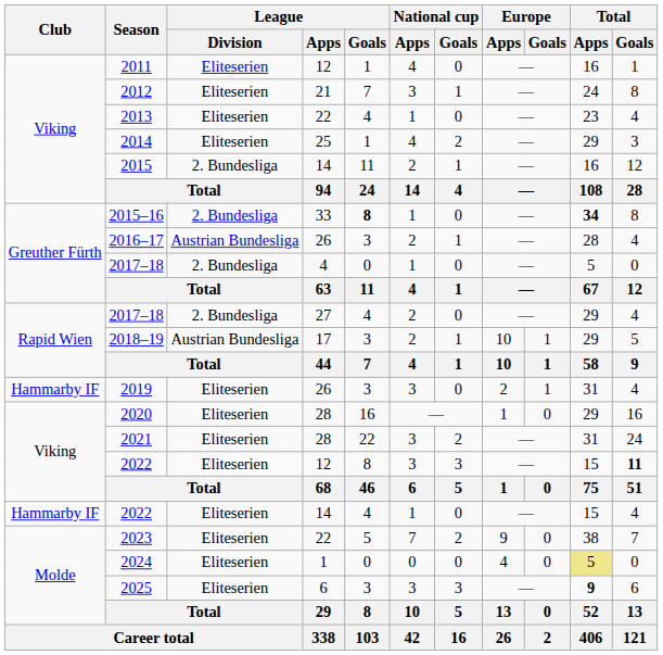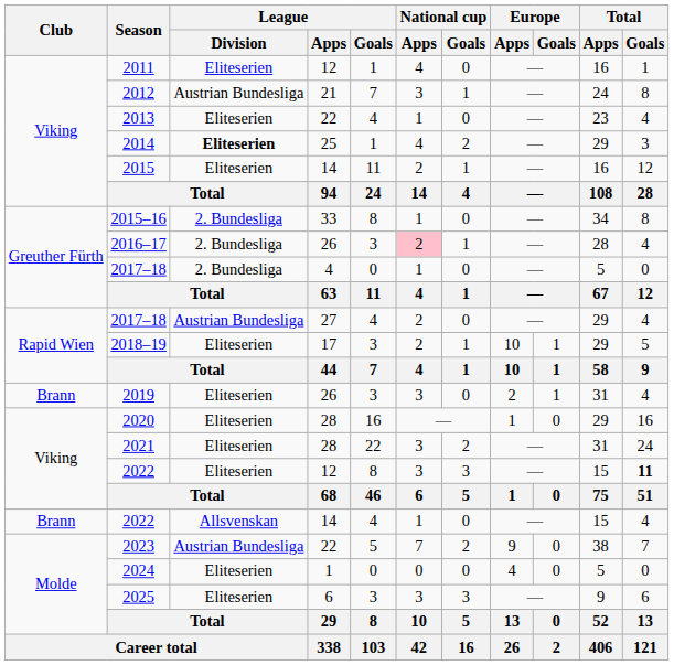 <table class="wikitable" style="text-align:center">
 <tr>
 <th rowspan="2">Club</th>
 <th rowspan="2">Season</th>
 <th colspan="3">League</th>
 <th colspan="2">National cup</th>
 <th colspan="2">Europe</th>
 <th colspan="2">Total</th>
 </tr>
 <tr>
 <th>Division</th>
 <th>Apps</th>
 <th>Goals</th>
 <th>Apps</th>
 <th>Goals</th>
 <th>Apps</th>
 <th>Goals</th>
 <th>Apps</th>
 <th>Goals</th>
 </tr>
 <tr>
 <td rowspan="6"><a href='#'>Viking</a></td>
 <td><a href='#'>2011</a></td>
 <td><a href='#'>Eliteserien</a></td>
 <td>12</td>
 <td>1</td>
 <td>4</td>
 <td>0</td>
 <td colspan="2">—</td>
 <td>16</td>
 <td>1</td>
 </tr>
 <tr>
 <td><a href='#'>2012</a></td>
-<td>Eliteserien</td>
+<td>Austrian Bundesliga</td>
 <td>21</td>
 <td>7</td>
 <td>3</td>
 <td>1</td>
 <td colspan="2">—</td>
 <td>24</td>
 <td>8</td>
 </tr>
 <tr>
 <td><a href='#'>2013</a></td>
 <td>Eliteserien</td>
 <td>22</td>
 <td>4</td>
 <td>1</td>
 <td>0</td>
 <td colspan="2">—</td>
 <td>23</td>
 <td>4</td>
 </tr>
 <tr>
 <td><a href='#'>2014</a></td>
-<td>Eliteserien</td>
+<td><strong>Eliteserien</strong></td>
 <td>25</td>
 <td>1</td>
 <td>4</td>
 <td>2</td>
 <td colspan="2">—</td>
 <td>29</td>
 <td>3</td>
 </tr>
 <tr>
 <td><a href='#'>2015</a></td>
-<td>2. Bundesliga</td>
+<td>Eliteserien</td>
 <td>14</td>
 <td>11</td>
 <td>2</td>
 <td>1</td>
 <td colspan="2">—</td>
 <td>16</td>
 <td>12</td>
 </tr>
 <tr>
 <th colspan="2">Total</th>
 <th>94</th>
 <th>24</th>
 <th>14</th>
 <th>4</th>
 <th colspan="2">—</th>
 <th>108</th>
 <th>28</th>
 </tr>
 <tr>
 <td rowspan="4"><a href='#'>Greuther Fürth</a></td>
 <td><a href='#'>2015–16</a></td>
 <td><a href='#'>2. Bundesliga</a></td>
 <td>33</td>
-<td><strong>8</strong></td>
+<td>8</td>
 <td>1</td>
 <td>0</td>
 <td colspan="2">—</td>
-<td><strong>34</strong></td>
+<td>34</td>
 <td>8</td>
 </tr>
 <tr>
 <td><a href='#'>2016–17</a></td>
-<td><a href='#'>Austrian Bundesliga</a></td>
+<td>2. Bundesliga</td>
 <td>26</td>
 <td>3</td>
-<td>2</td>
+<td style="background: pink;">2</td>
 <td>1</td>
 <td colspan="2">—</td>
 <td>28</td>
 <td>4</td>
 </tr>
 <tr>
 <td><a href='#'>2017–18</a></td>
 <td>2. Bundesliga</td>
 <td>4</td>
 <td>0</td>
 <td>1</td>
 <td>0</td>
 <td colspan="2">—</td>
 <td>5</td>
 <td>0</td>
 </tr>
 <tr>
 <th colspan="2">Total</th>
 <th>63</th>
 <th>11</th>
 <th>4</th>
 <th>1</th>
 <th colspan="2">—</th>
 <th>67</th>
 <th>12</th>
 </tr>
 <tr>
 <td rowspan="3"><a href='#'>Rapid Wien</a></td>
 <td><a href='#'>2017–18</a></td>
-<td>2. Bundesliga</td>
+<td><a href='#'>Austrian Bundesliga</a></td>
 <td>27</td>
 <td>4</td>
 <td>2</td>
 <td>0</td>
 <td colspan="2">—</td>
 <td>29</td>
 <td>4</td>
 </tr>
 <tr>
 <td><a href='#'>2018–19</a></td>
-<td>Austrian Bundesliga</td>
+<td>Eliteserien</td>
 <td>17</td>
 <td>3</td>
 <td>2</td>
 <td>1</td>
 <td>10</td>
 <td>1</td>
 <td>29</td>
 <td>5</td>
 </tr>
 <tr>
 <th colspan="2">Total</th>
 <th>44</th>
 <th>7</th>
 <th>4</th>
 <th>1</th>
 <th>10</th>
 <th>1</th>
 <th>58</th>
 <th>9</th>
 </tr>
 <tr>
-<td><a href='#'>Hammarby IF</a></td>
+<td><a href='#'>Brann</a></td>
 <td><a href='#'>2019</a></td>
 <td>Eliteserien</td>
 <td>26</td>
 <td>3</td>
 <td>3</td>
 <td>0</td>
 <td>2</td>
 <td>1</td>
 <td>31</td>
 <td>4</td>
 </tr>
 <tr>
 <td rowspan="4">Viking</td>
 <td><a href='#'>2020</a></td>
 <td>Eliteserien</td>
 <td>28</td>
 <td>16</td>
 <td colspan="2">—</td>
 <td>1</td>
 <td>0</td>
 <td>29</td>
 <td>16</td>
 </tr>
 <tr>
 <td><a href='#'>2021</a></td>
 <td>Eliteserien</td>
 <td>28</td>
 <td>22</td>
 <td>3</td>
 <td>2</td>
 <td colspan="2">—</td>
 <td>31</td>
 <td>24</td>
 </tr>
 <tr>
 <td><a href='#'>2022</a></td>
 <td>Eliteserien</td>
 <td>12</td>
 <td>8</td>
 <td>3</td>
 <td>3</td>
 <td colspan="2">—</td>
 <td>15</td>
 <td><strong>11</strong></td>
 </tr>
 <tr>
 <th colspan="2">Total</th>
 <th>68</th>
 <th>46</th>
 <th>6</th>
 <th>5</th>
 <th>1</th>
 <th>0</th>
 <th>75</th>
 <th>51</th>
 </tr>
 <tr>
-<td><a href='#'>Hammarby IF</a></td>
+<td><a href='#'>Brann</a></td>
 <td><a href='#'>2022</a></td>
-<td>Eliteserien</td>
+<td><a href='#'>Allsvenskan</a></td>
 <td>14</td>
 <td>4</td>
 <td>1</td>
 <td>0</td>
 <td colspan="2">—</td>
 <td>15</td>
 <td>4</td>
 </tr>
 <tr>
 <td rowspan="4"><a href='#'>Molde</a></td>
 <td><a href='#'>2023</a></td>
-<td>Eliteserien</td>
+<td><a href='#'>Austrian Bundesliga</a></td>
 <td>22</td>
 <td>5</td>
 <td>7</td>
 <td>2</td>
 <td>9</td>
 <td>0</td>
 <td>38</td>
 <td>7</td>
 </tr>
 <tr>
 <td><a href='#'>2024</a></td>
 <td>Eliteserien</td>
 <td>1</td>
 <td>0</td>
 <td>0</td>
 <td>0</td>
 <td>4</td>
 <td>0</td>
-<td style="background: khaki;">5</td>
+<td>5</td>
 <td>0</td>
 </tr>
 <tr>
 <td><a href='#'>2025</a></td>
 <td>Eliteserien</td>
 <td>6</td>
 <td>3</td>
 <td>3</td>
 <td>3</td>
 <td colspan="2">—</td>
-<td><strong>9</strong></td>
+<td>9</td>
 <td>6</td>
 </tr>
 <tr>
 <th colspan="2">Total</th>
 <th>29</th>
 <th>8</th>
 <th>10</th>
 <th>5</th>
 <th>13</th>
 <th>0</th>
 <th>52</th>
 <th>13</th>
 </tr>
 <tr>
 <th colspan="3">Career total</th>
 <th>338</th>
 <th>103</th>
 <th>42</th>
 <th>16</th>
 <th>26</th>
 <th>2</th>
 <th>406</th>
 <th>121</th>
 </tr>
 </table>
